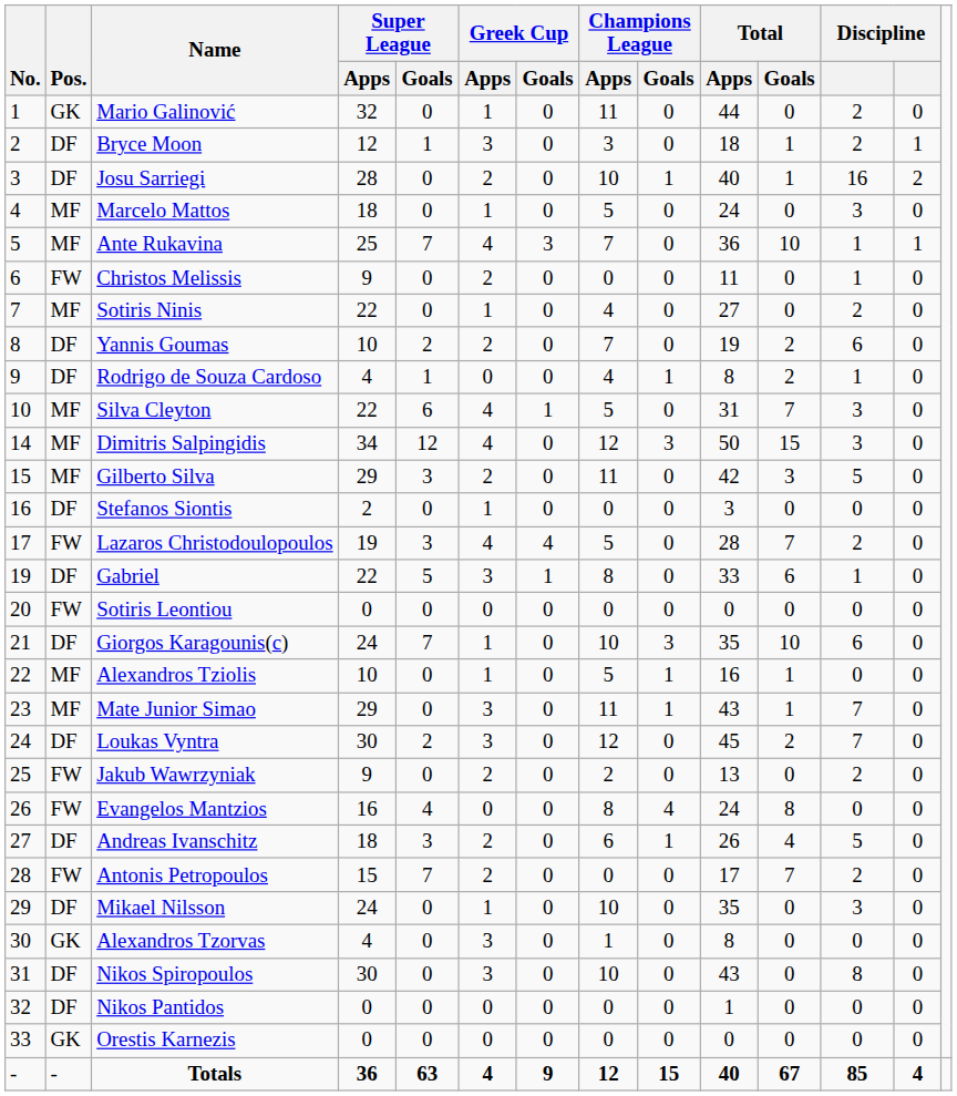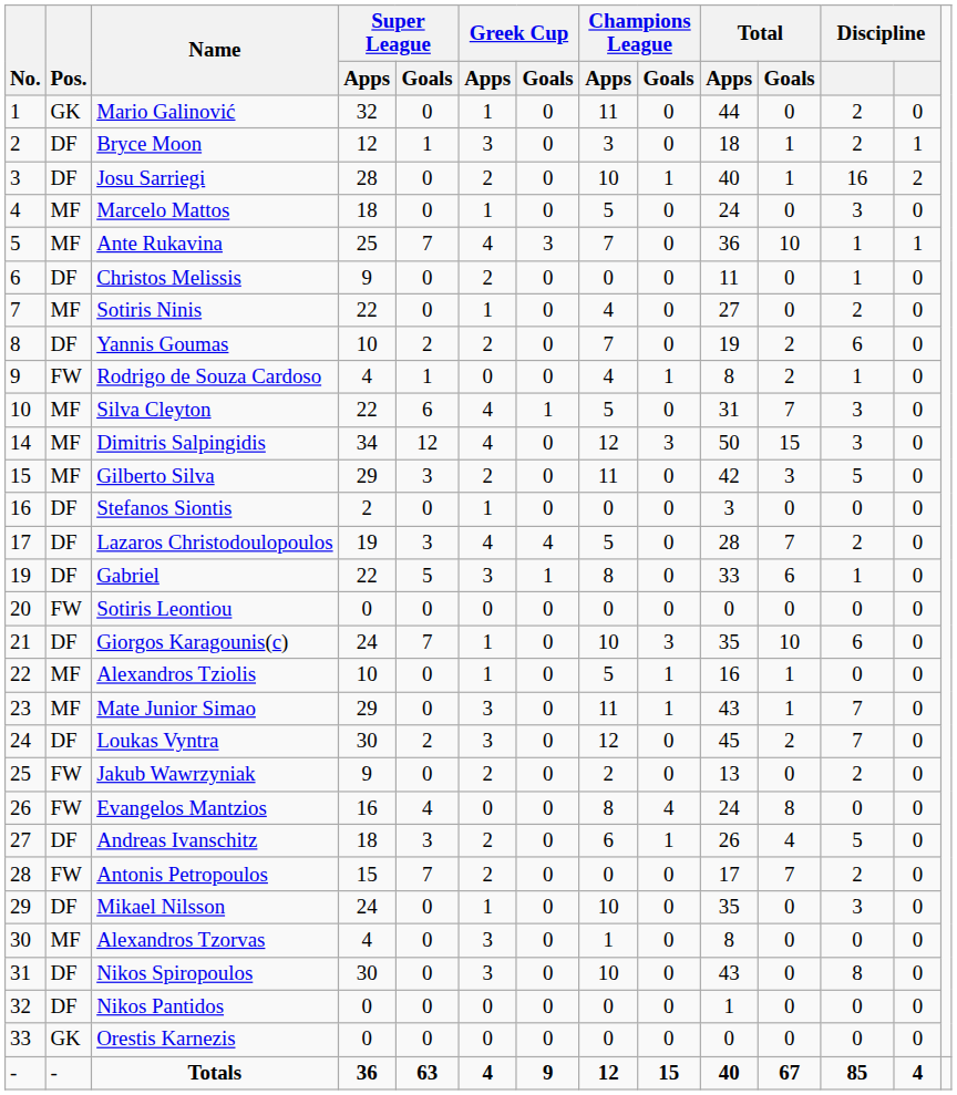 <table class="wikitable" style="text-align:center">
 <tr>
 <th rowspan="2" valign="bottom">No.</th>
 <th rowspan="2" valign="bottom">Pos.</th>
 <th rowspan="2">Name</th>
 <th colspan="2" width="85"><a href='#'>Super League</a></th>
 <th colspan="2" width="85"><a href='#'>Greek Cup</a></th>
 <th colspan="2" width="85"><a href='#'>Champions League</a></th>
 <th colspan="2" width="85">Total</th>
 <th colspan="2" width="85">Discipline</th>
 </tr>
 <tr>
 <th>Apps</th>
 <th>Goals</th>
 <th>Apps</th>
 <th>Goals</th>
 <th>Apps</th>
 <th>Goals</th>
 <th>Apps</th>
 <th>Goals</th>
 <th></th>
 <th></th>
 </tr>
 <tr>
 <td align="left">1</td>
 <td align="left">GK</td>
 <td align="left"> <a href='#'>Mario Galinović</a></td>
 <td>32</td>
 <td>0</td>
 <td>1</td>
 <td>0</td>
 <td>11</td>
 <td>0</td>
 <td>44</td>
 <td>0</td>
 <td>2</td>
 <td>0</td>
 </tr>
 <tr>
 <td align="left">2</td>
 <td align="left">DF</td>
 <td align="left"> <a href='#'>Bryce Moon</a></td>
 <td>12</td>
 <td>1</td>
 <td>3</td>
 <td>0</td>
 <td>3</td>
 <td>0</td>
 <td>18</td>
 <td>1</td>
 <td>2</td>
 <td>1</td>
 </tr>
 <tr>
 <td align="left">3</td>
 <td align="left">DF</td>
 <td align="left"> <a href='#'>Josu Sarriegi</a></td>
 <td>28</td>
 <td>0</td>
 <td>2</td>
 <td>0</td>
 <td>10</td>
 <td>1</td>
 <td>40</td>
 <td>1</td>
 <td>16</td>
 <td>2</td>
 </tr>
 <tr>
 <td align="left">4</td>
 <td align="left">MF</td>
 <td align="left"> <a href='#'>Marcelo Mattos</a></td>
 <td>18</td>
 <td>0</td>
 <td>1</td>
 <td>0</td>
 <td>5</td>
 <td>0</td>
 <td>24</td>
 <td>0</td>
 <td>3</td>
 <td>0</td>
 </tr>
 <tr>
 <td align="left">5</td>
 <td align="left">MF</td>
 <td align="left"> <a href='#'>Ante Rukavina</a></td>
 <td>25</td>
 <td>7</td>
 <td>4</td>
 <td>3</td>
 <td>7</td>
 <td>0</td>
 <td>36</td>
 <td>10</td>
 <td>1</td>
 <td>1</td>
 </tr>
 <tr>
 <td align="left">6</td>
-<td align="left">FW</td>
+<td align="left">DF</td>
 <td align="left"> <a href='#'>Christos Melissis</a></td>
 <td>9</td>
 <td>0</td>
 <td>2</td>
 <td>0</td>
 <td>0</td>
 <td>0</td>
 <td>11</td>
 <td>0</td>
 <td>1</td>
 <td>0</td>
 </tr>
 <tr>
 <td align="left">7</td>
 <td align="left">MF</td>
 <td align="left"> <a href='#'>Sotiris Ninis</a></td>
 <td>22</td>
 <td>0</td>
 <td>1</td>
 <td>0</td>
 <td>4</td>
 <td>0</td>
 <td>27</td>
 <td>0</td>
 <td>2</td>
 <td>0</td>
 </tr>
 <tr>
 <td align="left">8</td>
 <td align="left">DF</td>
 <td align="left"> <a href='#'>Yannis Goumas</a></td>
 <td>10</td>
 <td>2</td>
 <td>2</td>
 <td>0</td>
 <td>7</td>
 <td>0</td>
 <td>19</td>
 <td>2</td>
 <td>6</td>
 <td>0</td>
 </tr>
 <tr>
 <td align="left">9</td>
-<td align="left">DF</td>
+<td align="left">FW</td>
 <td align="left"> <a href='#'>Rodrigo de Souza Cardoso</a></td>
 <td>4</td>
 <td>1</td>
 <td>0</td>
 <td>0</td>
 <td>4</td>
 <td>1</td>
 <td>8</td>
 <td>2</td>
 <td>1</td>
 <td>0</td>
 </tr>
 <tr>
 <td align="left">10</td>
 <td align="left">MF</td>
 <td align="left"> <a href='#'>Silva Cleyton</a></td>
 <td>22</td>
 <td>6</td>
 <td>4</td>
 <td>1</td>
 <td>5</td>
 <td>0</td>
 <td>31</td>
 <td>7</td>
 <td>3</td>
 <td>0</td>
 </tr>
 <tr>
 <td align="left">14</td>
 <td align="left">MF</td>
 <td align="left"> <a href='#'>Dimitris Salpingidis</a></td>
 <td>34</td>
 <td>12</td>
 <td>4</td>
 <td>0</td>
 <td>12</td>
 <td>3</td>
 <td>50</td>
 <td>15</td>
 <td>3</td>
 <td>0</td>
 </tr>
 <tr>
 <td align="left">15</td>
 <td align="left">MF</td>
 <td align="left"> <a href='#'>Gilberto Silva</a></td>
 <td>29</td>
 <td>3</td>
 <td>2</td>
 <td>0</td>
 <td>11</td>
 <td>0</td>
 <td>42</td>
 <td>3</td>
 <td>5</td>
 <td>0</td>
 </tr>
 <tr>
 <td align="left">16</td>
 <td align="left">DF</td>
 <td align="left"> <a href='#'>Stefanos Siontis</a></td>
 <td>2</td>
 <td>0</td>
 <td>1</td>
 <td>0</td>
 <td>0</td>
 <td>0</td>
 <td>3</td>
 <td>0</td>
 <td>0</td>
 <td>0</td>
 </tr>
 <tr>
 <td align="left">17</td>
-<td align="left">FW</td>
+<td align="left">DF</td>
 <td align="left"> <a href='#'>Lazaros Christodoulopoulos</a></td>
 <td>19</td>
 <td>3</td>
 <td>4</td>
 <td>4</td>
 <td>5</td>
 <td>0</td>
 <td>28</td>
 <td>7</td>
 <td>2</td>
 <td>0</td>
 </tr>
 <tr>
 <td align="left">19</td>
 <td align="left">DF</td>
 <td align="left"> <a href='#'>Gabriel</a></td>
 <td>22</td>
 <td>5</td>
 <td>3</td>
 <td>1</td>
 <td>8</td>
 <td>0</td>
 <td>33</td>
 <td>6</td>
 <td>1</td>
 <td>0</td>
 </tr>
 <tr>
 <td align="left">20</td>
 <td align="left">FW</td>
 <td align="left"> <a href='#'>Sotiris Leontiou</a></td>
 <td>0</td>
 <td>0</td>
 <td>0</td>
 <td>0</td>
 <td>0</td>
 <td>0</td>
 <td>0</td>
 <td>0</td>
 <td>0</td>
 <td>0</td>
 </tr>
 <tr>
 <td align="left">21</td>
 <td align="left">DF</td>
 <td align="left"> <a href='#'>Giorgos Karagounis</a>(<a href='#'>c</a>)</td>
 <td>24</td>
 <td>7</td>
 <td>1</td>
 <td>0</td>
 <td>10</td>
 <td>3</td>
 <td>35</td>
 <td>10</td>
 <td>6</td>
 <td>0</td>
 </tr>
 <tr>
 <td align="left">22</td>
 <td align="left">MF</td>
 <td align="left"> <a href='#'>Alexandros Tziolis</a></td>
 <td>10</td>
 <td>0</td>
 <td>1</td>
 <td>0</td>
 <td>5</td>
 <td>1</td>
 <td>16</td>
 <td>1</td>
 <td>0</td>
 <td>0</td>
 </tr>
 <tr>
 <td align="left">23</td>
 <td align="left">MF</td>
 <td align="left"> <a href='#'>Mate Junior Simao</a></td>
 <td>29</td>
 <td>0</td>
 <td>3</td>
 <td>0</td>
 <td>11</td>
 <td>1</td>
 <td>43</td>
 <td>1</td>
 <td>7</td>
 <td>0</td>
 </tr>
 <tr>
 <td align="left">24</td>
 <td align="left">DF</td>
 <td align="left"> <a href='#'>Loukas Vyntra</a></td>
 <td>30</td>
 <td>2</td>
 <td>3</td>
 <td>0</td>
 <td>12</td>
 <td>0</td>
 <td>45</td>
 <td>2</td>
 <td>7</td>
 <td>0</td>
 </tr>
 <tr>
 <td align="left">25</td>
 <td align="left">FW</td>
 <td align="left"> <a href='#'>Jakub Wawrzyniak</a></td>
 <td>9</td>
 <td>0</td>
 <td>2</td>
 <td>0</td>
 <td>2</td>
 <td>0</td>
 <td>13</td>
 <td>0</td>
 <td>2</td>
 <td>0</td>
 </tr>
 <tr>
 <td align="left">26</td>
 <td align="left">FW</td>
 <td align="left"> <a href='#'>Evangelos Mantzios</a></td>
 <td>16</td>
 <td>4</td>
 <td>0</td>
 <td>0</td>
 <td>8</td>
 <td>4</td>
 <td>24</td>
 <td>8</td>
 <td>0</td>
 <td>0</td>
 </tr>
 <tr>
 <td align="left">27</td>
 <td align="left">DF</td>
 <td align="left"> <a href='#'>Andreas Ivanschitz</a></td>
 <td>18</td>
 <td>3</td>
 <td>2</td>
 <td>0</td>
 <td>6</td>
 <td>1</td>
 <td>26</td>
 <td>4</td>
 <td>5</td>
 <td>0</td>
 </tr>
 <tr>
 <td align="left">28</td>
 <td align="left">FW</td>
 <td align="left"> <a href='#'>Antonis Petropoulos</a></td>
 <td>15</td>
 <td>7</td>
 <td>2</td>
 <td>0</td>
 <td>0</td>
 <td>0</td>
 <td>17</td>
 <td>7</td>
 <td>2</td>
 <td>0</td>
 </tr>
 <tr>
 <td align="left">29</td>
 <td align="left">DF</td>
 <td align="left"> <a href='#'>Mikael Nilsson</a></td>
 <td>24</td>
 <td>0</td>
 <td>1</td>
 <td>0</td>
 <td>10</td>
 <td>0</td>
 <td>35</td>
 <td>0</td>
 <td>3</td>
 <td>0</td>
 </tr>
 <tr>
 <td align="left">30</td>
-<td align="left">GK</td>
+<td align="left">MF</td>
 <td align="left"> <a href='#'>Alexandros Tzorvas</a></td>
 <td>4</td>
 <td>0</td>
 <td>3</td>
 <td>0</td>
 <td>1</td>
 <td>0</td>
 <td>8</td>
 <td>0</td>
 <td>0</td>
 <td>0</td>
 </tr>
 <tr>
 <td align="left">31</td>
 <td align="left">DF</td>
 <td align="left"> <a href='#'>Nikos Spiropoulos</a></td>
 <td>30</td>
 <td>0</td>
 <td>3</td>
 <td>0</td>
 <td>10</td>
 <td>0</td>
 <td>43</td>
 <td>0</td>
 <td>8</td>
 <td>0</td>
 </tr>
 <tr>
 <td align="left">32</td>
 <td align="left">DF</td>
 <td align="left"> <a href='#'>Nikos Pantidos</a></td>
 <td>0</td>
 <td>0</td>
 <td>0</td>
 <td>0</td>
 <td>0</td>
 <td>0</td>
 <td>1</td>
 <td>0</td>
 <td>0</td>
 <td>0</td>
 </tr>
 <tr>
 <td align="left">33</td>
 <td align="left">GK</td>
 <td align="left"> <a href='#'>Orestis Karnezis</a></td>
 <td>0</td>
 <td>0</td>
 <td>0</td>
 <td>0</td>
 <td>0</td>
 <td>0</td>
 <td>0</td>
 <td>0</td>
 <td>0</td>
 <td>0</td>
 </tr>
 <tr>
 <td align="left">-</td>
 <td align="left">-</td>
 <td align="center"><strong>Totals</strong></td>
 <td><strong>36</strong></td>
 <td><strong>63</strong></td>
 <td><strong>4</strong></td>
 <td><strong>9</strong></td>
 <td><strong>12</strong></td>
 <td><strong>15</strong></td>
 <td><strong>40</strong></td>
 <td><strong>67</strong></td>
 <td><strong>85</strong></td>
 <td><strong>4</strong></td>
 <td></td>
 </tr>
 </table>
